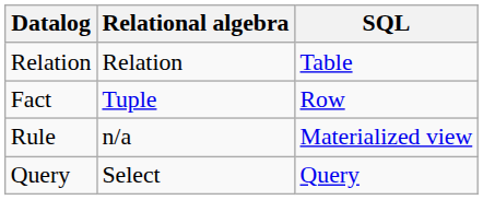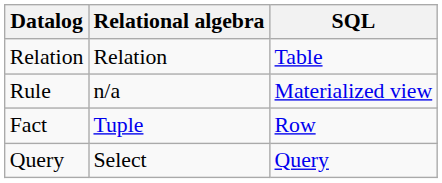 <table class="wikitable">
 <tr>
 <th>Datalog</th>
 <th>Relational algebra</th>
 <th>SQL</th>
 </tr>
 <tr>
 <td>Relation</td>
 <td>Relation</td>
 <td><a href='#'>Table</a></td>
 </tr>
 <tr>
+<td>Rule</td>
+<td>n/a</td>
+<td><a href='#'>Materialized view</a></td>
+</tr>
+<tr>
 <td>Fact</td>
 <td><a href='#'>Tuple</a></td>
 <td><a href='#'>Row</a></td>
-</tr>
-<tr>
-<td>Rule</td>
-<td>n/a</td>
-<td><a href='#'>Materialized view</a></td>
 </tr>
 <tr>
 <td>Query</td>
 <td>Select</td>
 <td><a href='#'>Query</a></td>
 </tr>
 </table>
